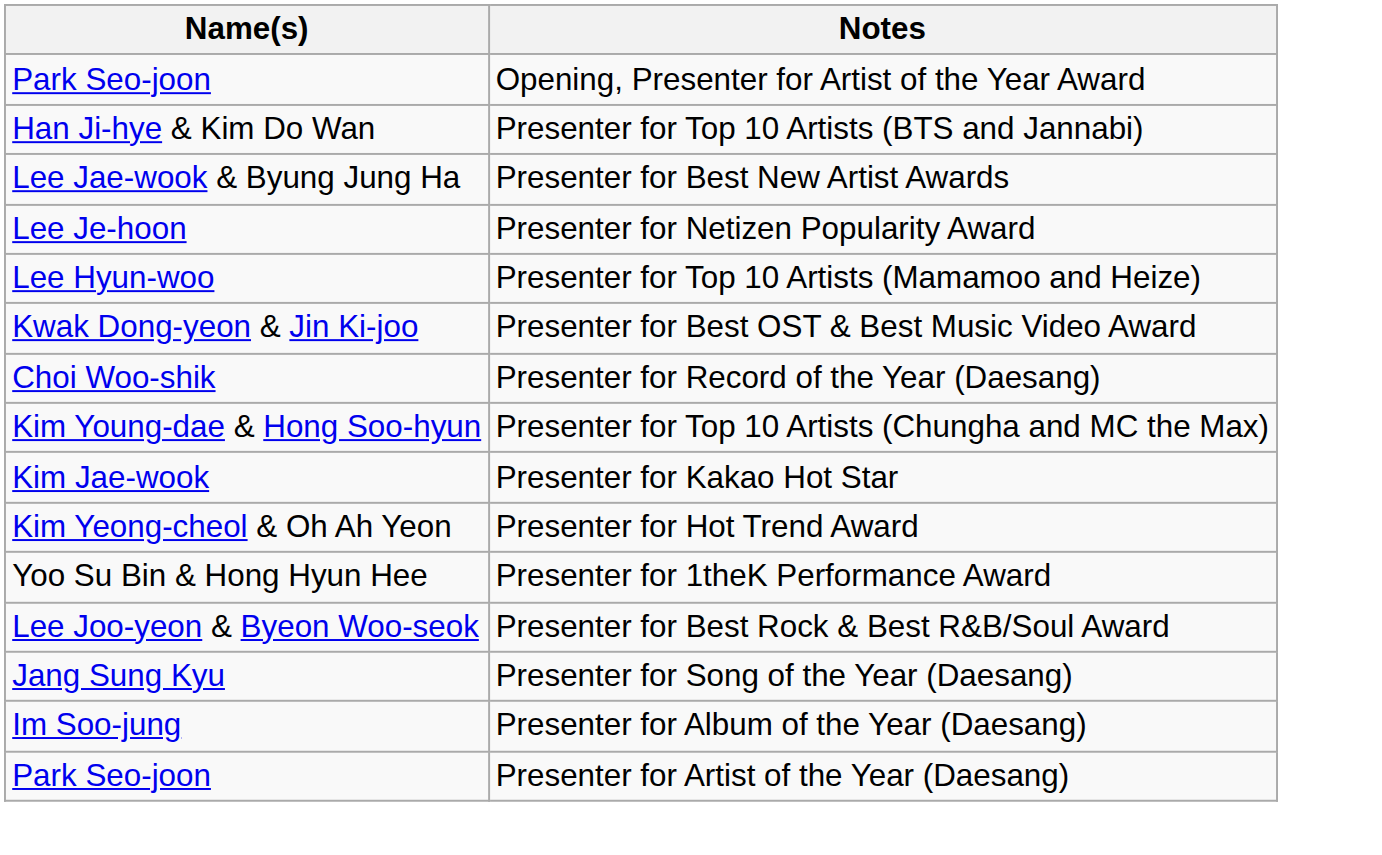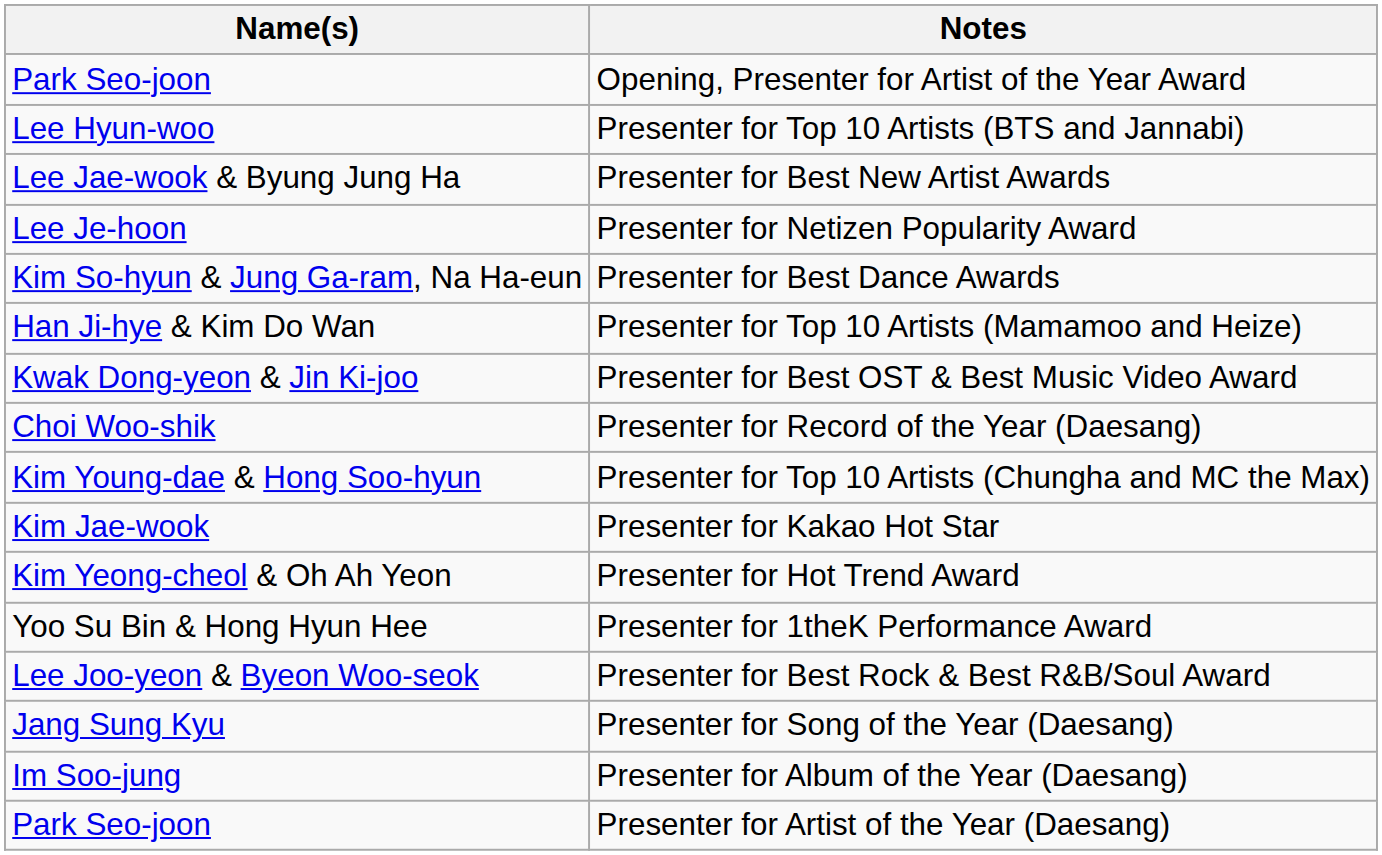 <table class="wikitable sortable">
 <tr>
 <th>Name(s)</th>
 <th>Notes</th>
 </tr>
 <tr>
 <td><a href='#'>Park Seo-joon</a></td>
 <td>Opening, Presenter for Artist of the Year Award</td>
 </tr>
 <tr>
-<td><a href='#'>Han Ji-hye</a> & Kim Do Wan</td>
+<td><a href='#'>Lee Hyun-woo</a></td>
 <td>Presenter for Top 10 Artists (BTS and Jannabi)</td>
 </tr>
 <tr>
 <td><a href='#'>Lee Jae-wook</a> & Byung Jung Ha</td>
 <td>Presenter for Best New Artist Awards</td>
 </tr>
 <tr>
 <td><a href='#'>Lee Je-hoon</a></td>
 <td>Presenter for Netizen Popularity Award</td>
 </tr>
 <tr>
-<td><a href='#'>Lee Hyun-woo</a></td>
+<td><a href='#'>Kim So-hyun</a> & <a href='#'>Jung Ga-ram</a>, Na Ha-eun</td>
+<td>Presenter for Best Dance Awards</td>
+</tr>
+<tr>
+<td><a href='#'>Han Ji-hye</a> & Kim Do Wan</td>
 <td>Presenter for Top 10 Artists (Mamamoo and Heize)</td>
 </tr>
 <tr>
 <td><a href='#'>Kwak Dong-yeon</a> & <a href='#'>Jin Ki-joo</a></td>
 <td>Presenter for Best OST & Best Music Video Award</td>
 </tr>
 <tr>
 <td><a href='#'>Choi Woo-shik</a></td>
 <td>Presenter for Record of the Year (Daesang)</td>
 </tr>
 <tr>
 <td><a href='#'>Kim Young-dae</a> & <a href='#'>Hong Soo-hyun</a></td>
 <td>Presenter for Top 10 Artists (Chungha and MC the Max)</td>
 </tr>
 <tr>
 <td><a href='#'>Kim Jae-wook</a></td>
 <td>Presenter for Kakao Hot Star</td>
 </tr>
 <tr>
 <td><a href='#'>Kim Yeong-cheol</a> & Oh Ah Yeon</td>
 <td>Presenter for Hot Trend Award</td>
 </tr>
 <tr>
 <td>Yoo Su Bin & Hong Hyun Hee</td>
 <td>Presenter for 1theK Performance Award</td>
 </tr>
 <tr>
 <td><a href='#'>Lee Joo-yeon</a> & <a href='#'>Byeon Woo-seok</a></td>
 <td>Presenter for Best Rock & Best R&B/Soul Award</td>
 </tr>
 <tr>
 <td><a href='#'>Jang Sung Kyu</a></td>
 <td>Presenter for Song of the Year (Daesang)</td>
 </tr>
 <tr>
 <td><a href='#'>Im Soo-jung</a></td>
 <td>Presenter for Album of the Year (Daesang)</td>
 </tr>
 <tr>
 <td><a href='#'>Park Seo-joon</a></td>
 <td>Presenter for Artist of the Year (Daesang)</td>
 </tr>
 </table>
